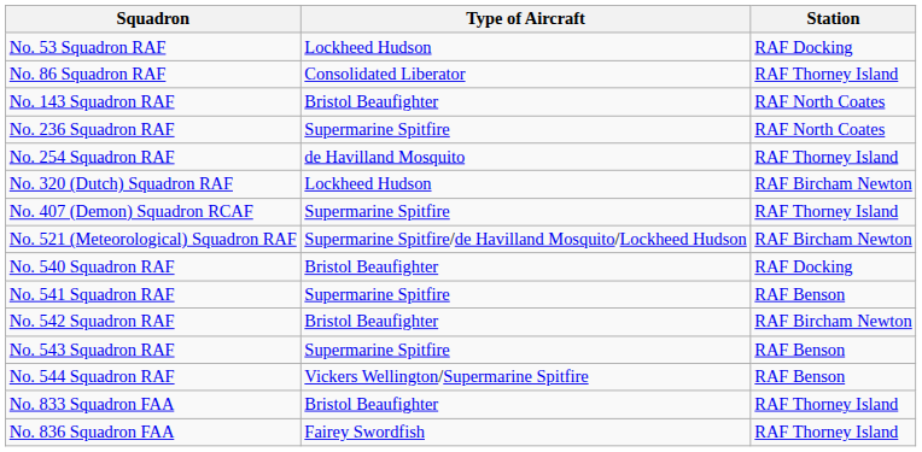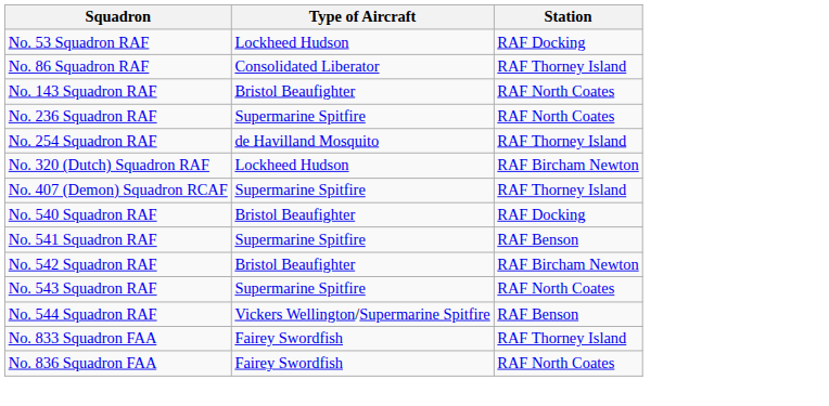 <table class="wikitable">
 <tr>
 <th>Squadron</th>
 <th>Type of Aircraft</th>
 <th>Station</th>
 </tr>
 <tr>
 <td><a href='#'>No. 53 Squadron RAF</a></td>
 <td><a href='#'>Lockheed Hudson</a></td>
 <td><a href='#'>RAF Docking</a></td>
 </tr>
 <tr>
 <td><a href='#'>No. 86 Squadron RAF</a></td>
 <td><a href='#'>Consolidated Liberator</a></td>
 <td><a href='#'>RAF Thorney Island</a></td>
 </tr>
 <tr>
 <td><a href='#'>No. 143 Squadron RAF</a></td>
 <td><a href='#'>Bristol Beaufighter</a></td>
 <td><a href='#'>RAF North Coates</a></td>
 </tr>
 <tr>
 <td><a href='#'>No. 236 Squadron RAF</a></td>
 <td><a href='#'>Supermarine Spitfire</a></td>
 <td><a href='#'>RAF North Coates</a></td>
 </tr>
 <tr>
 <td><a href='#'>No. 254 Squadron RAF</a></td>
 <td><a href='#'>de Havilland Mosquito</a></td>
 <td><a href='#'>RAF Thorney Island</a></td>
 </tr>
 <tr>
 <td><a href='#'>No. 320 (Dutch) Squadron RAF</a></td>
 <td><a href='#'>Lockheed Hudson</a></td>
 <td><a href='#'>RAF Bircham Newton</a></td>
 </tr>
 <tr>
 <td><a href='#'>No. 407 (Demon) Squadron RCAF</a></td>
 <td><a href='#'>Supermarine Spitfire</a></td>
 <td><a href='#'>RAF Thorney Island</a></td>
 </tr>
 <tr>
-<td><a href='#'>No. 521 (Meteorological) Squadron RAF</a></td>
-<td><a href='#'>Supermarine Spitfire</a>/<a href='#'>de Havilland Mosquito</a>/<a href='#'>Lockheed Hudson</a></td>
-<td><a href='#'>RAF Bircham Newton</a></td>
-</tr>
-<tr>
 <td><a href='#'>No. 540 Squadron RAF</a></td>
 <td><a href='#'>Bristol Beaufighter</a></td>
 <td><a href='#'>RAF Docking</a></td>
 </tr>
 <tr>
 <td><a href='#'>No. 541 Squadron RAF</a></td>
 <td><a href='#'>Supermarine Spitfire</a></td>
 <td><a href='#'>RAF Benson</a></td>
 </tr>
 <tr>
 <td><a href='#'>No. 542 Squadron RAF</a></td>
 <td><a href='#'>Bristol Beaufighter</a></td>
 <td><a href='#'>RAF Bircham Newton</a></td>
 </tr>
 <tr>
 <td><a href='#'>No. 543 Squadron RAF</a></td>
 <td><a href='#'>Supermarine Spitfire</a></td>
-<td><a href='#'>RAF Benson</a></td>
+<td><a href='#'>RAF North Coates</a></td>
 </tr>
 <tr>
 <td><a href='#'>No. 544 Squadron RAF</a></td>
 <td><a href='#'>Vickers Wellington</a>/<a href='#'>Supermarine Spitfire</a></td>
 <td><a href='#'>RAF Benson</a></td>
 </tr>
 <tr>
 <td><a href='#'>No. 833 Squadron FAA</a></td>
-<td><a href='#'>Bristol Beaufighter</a></td>
+<td><a href='#'>Fairey Swordfish</a></td>
 <td><a href='#'>RAF Thorney Island</a></td>
 </tr>
 <tr>
 <td><a href='#'>No. 836 Squadron FAA</a></td>
 <td><a href='#'>Fairey Swordfish</a></td>
-<td><a href='#'>RAF Thorney Island</a></td>
+<td><a href='#'>RAF North Coates</a></td>
 </tr>
 </table>
